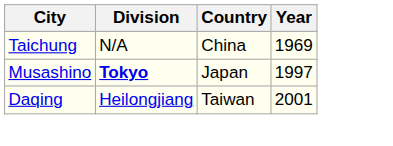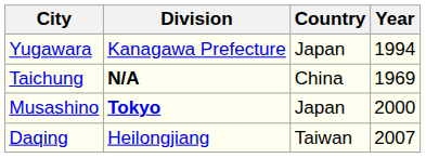 <table class="wikitable" border="1" style="font-size:100%; background:#FFFFEF; float:left;">
 <tr>
 <th>City</th>
 <th>Division</th>
 <th>Country</th>
 <th>Year</th>
 </tr>
 <tr>
+<td><a href='#'>Yugawara</a></td>
+<td><a href='#'>Kanagawa Prefecture</a></td>
+<td>Japan</td>
+<td>1994</td>
+</tr>
+<tr>
 <td><a href='#'>Taichung</a></td>
-<td>N/A</td>
+<td><strong>N/A</strong></td>
 <td>China</td>
 <td>1969</td>
 </tr>
 <tr>
 <td><a href='#'>Musashino</a></td>
 <td><strong><a href='#'>Tokyo</a></strong></td>
 <td>Japan</td>
-<td>1997</td>
+<td>2000</td>
 </tr>
 <tr>
 <td><a href='#'>Daqing</a></td>
 <td><a href='#'>Heilongjiang</a></td>
 <td>Taiwan</td>
-<td>2001</td>
+<td>2007</td>
 </tr>
 </table>
